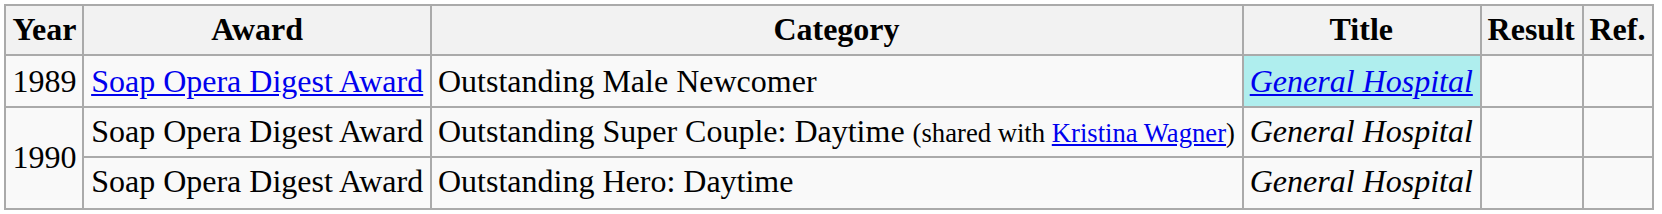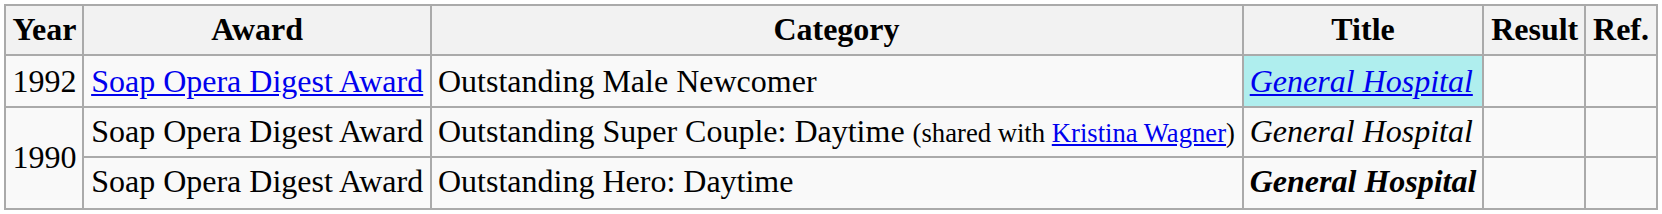 <table class="wikitable">
 <tr>
 <th>Year</th>
 <th>Award</th>
 <th>Category</th>
 <th>Title</th>
 <th>Result</th>
 <th>Ref.</th>
 </tr>
 <tr>
-<td>1989</td>
+<td>1992</td>
 <td><a href='#'>Soap Opera Digest Award</a></td>
 <td>Outstanding Male Newcomer</td>
 <td style="background: paleturquoise;"><em><a href='#'>General Hospital</a></em></td>
 <td></td>
 <td></td>
 </tr>
 <tr>
 <td rowspan="2">1990</td>
 <td>Soap Opera Digest Award</td>
 <td>Outstanding Super Couple: Daytime <small>(shared with <a href='#'>Kristina Wagner</a>)</small></td>
 <td><em>General Hospital</em></td>
 <td></td>
 <td></td>
 </tr>
 <tr>
 <td>Soap Opera Digest Award</td>
 <td>Outstanding Hero: Daytime</td>
-<td><em>General Hospital</em></td>
+<td><strong><em>General Hospital</em></strong></td>
 <td></td>
 <td></td>
 </tr>
 </table>
